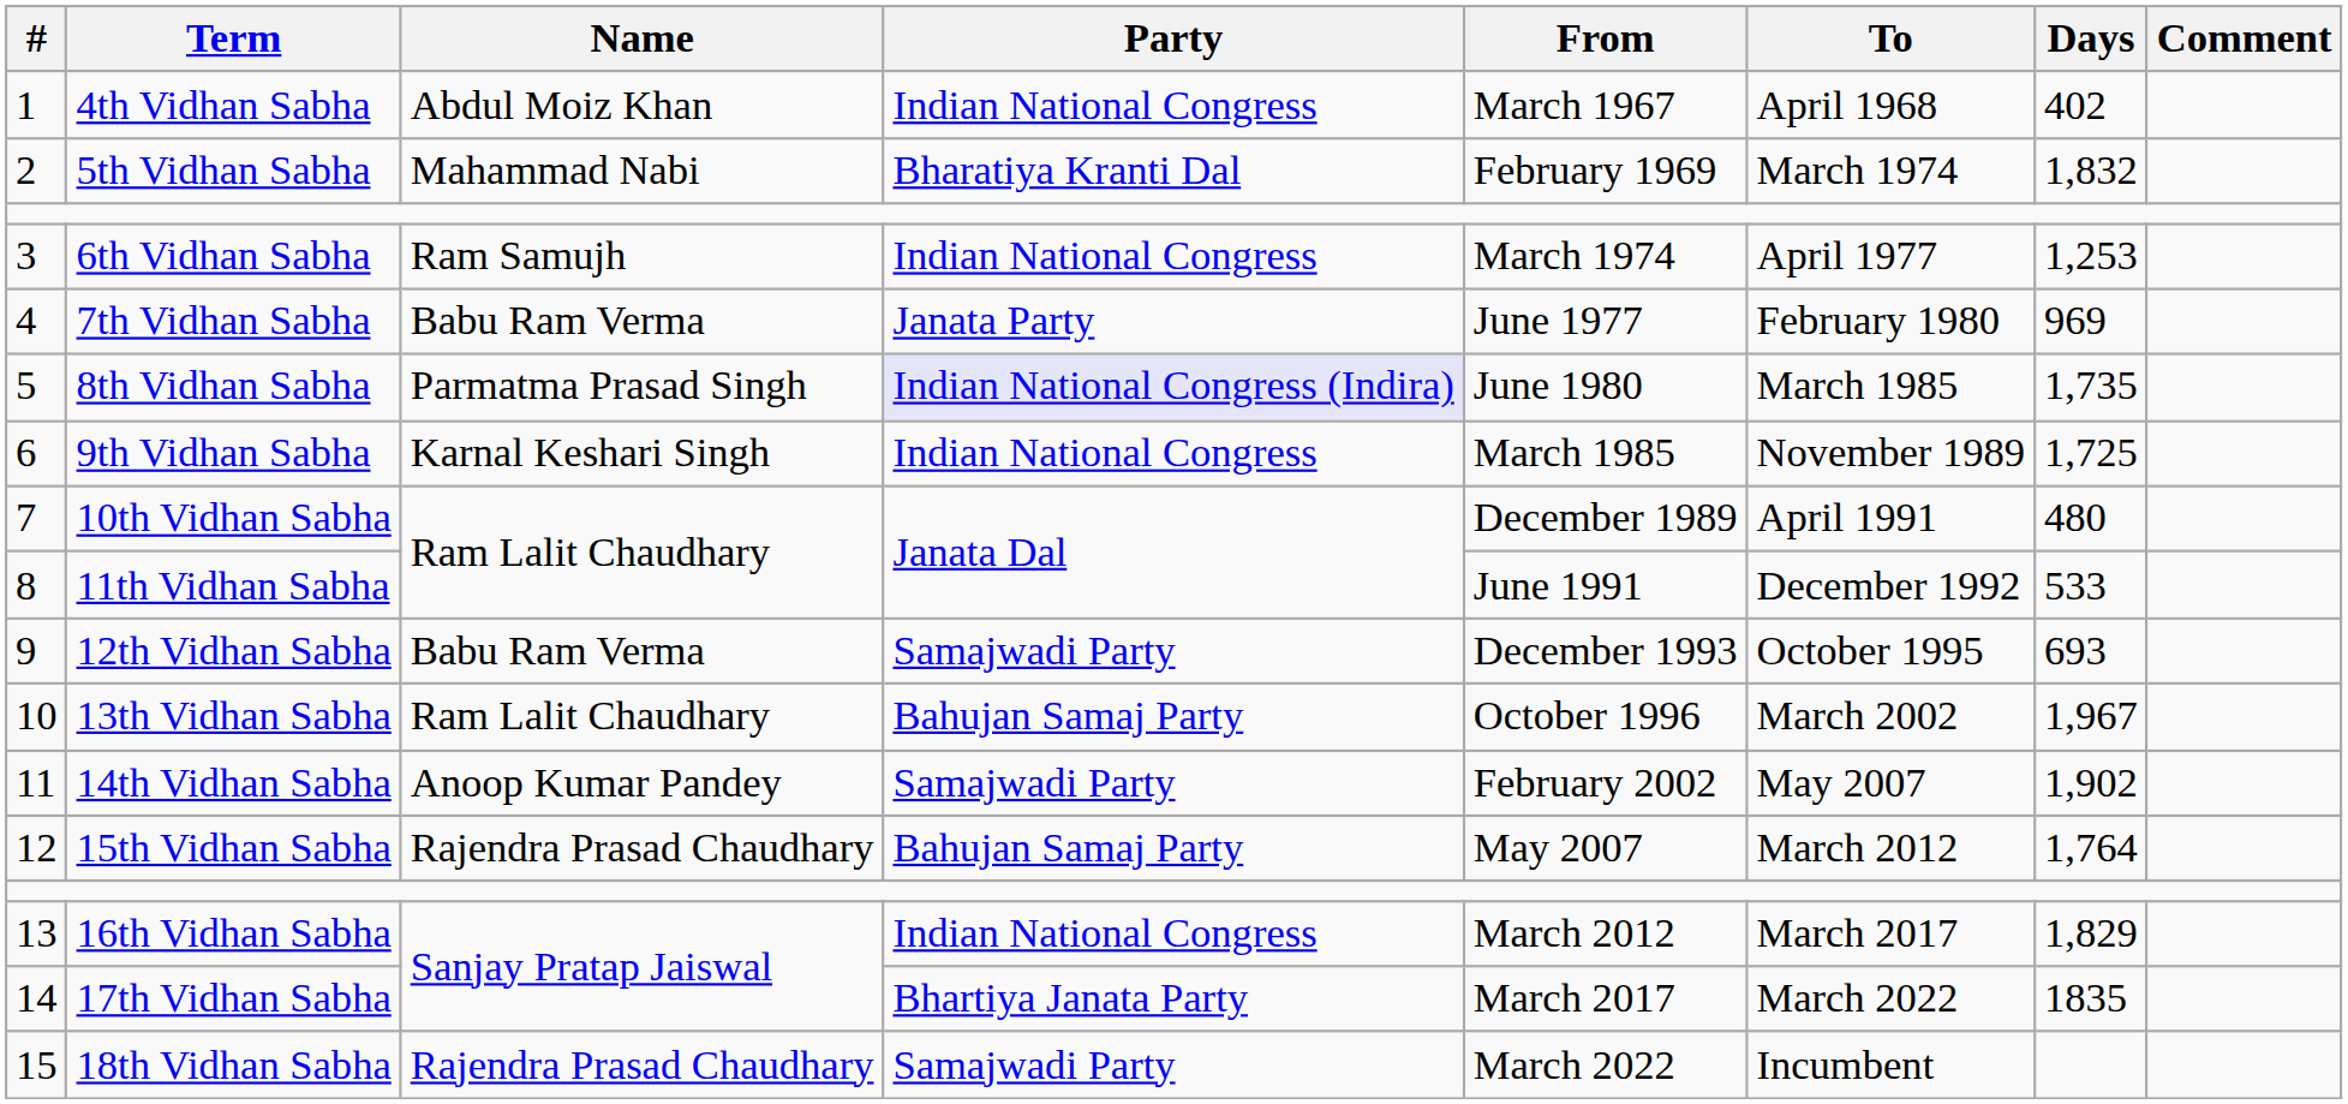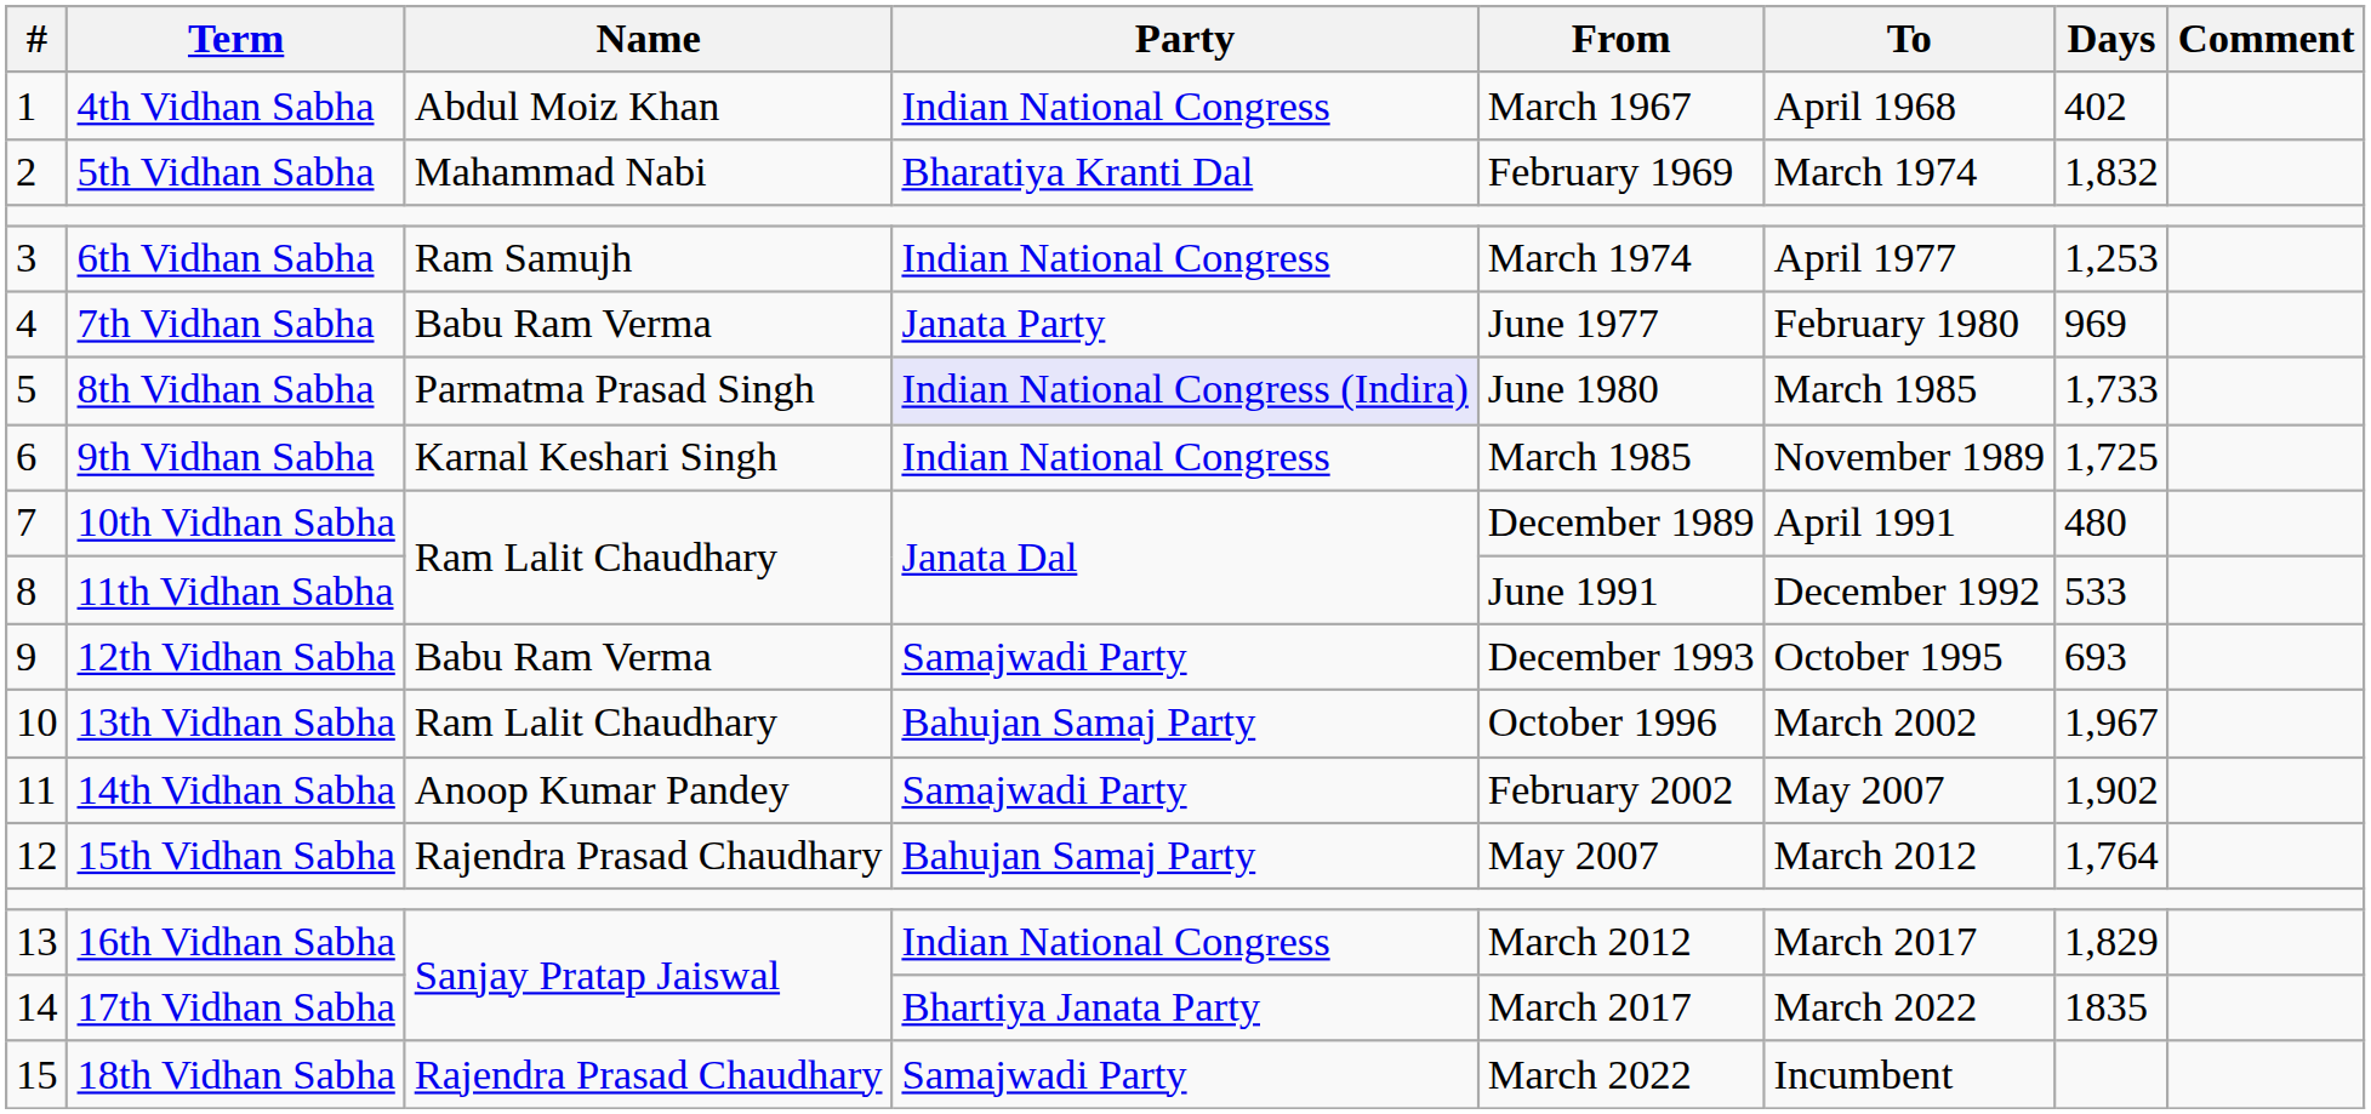 <table class="wikitable sortable">
 <tr>
 <th>#</th>
 <th><a href='#'>Term</a></th>
 <th>Name</th>
 <th>Party</th>
 <th>From</th>
 <th>To</th>
 <th>Days</th>
 <th>Comment</th>
 </tr>
 <tr>
 <td>1</td>
 <td><a href='#'>4th Vidhan Sabha</a></td>
 <td>Abdul Moiz Khan</td>
 <td><a href='#'>Indian National Congress</a></td>
 <td>March 1967</td>
 <td>April 1968</td>
 <td>402</td>
 <td></td>
 </tr>
 <tr>
 <td>2</td>
 <td><a href='#'>5th Vidhan Sabha</a></td>
 <td>Mahammad Nabi</td>
 <td><a href='#'>Bharatiya Kranti Dal</a></td>
 <td>February 1969</td>
 <td>March 1974</td>
 <td>1,832</td>
 <td></td>
 </tr>
 <tr>
 <td colspan=8 align=center></td>
 </tr>
 <tr>
 <td>3</td>
 <td><a href='#'>6th Vidhan Sabha</a></td>
 <td>Ram Samujh</td>
 <td><a href='#'>Indian National Congress</a></td>
 <td>March 1974</td>
 <td>April 1977</td>
 <td>1,253</td>
 <td></td>
 </tr>
 <tr>
 <td>4</td>
 <td><a href='#'>7th Vidhan Sabha</a></td>
 <td>Babu Ram Verma</td>
 <td><a href='#'>Janata Party</a></td>
 <td>June 1977</td>
 <td>February 1980</td>
 <td>969</td>
 <td></td>
 </tr>
 <tr>
 <td>5</td>
 <td><a href='#'>8th Vidhan Sabha</a></td>
 <td>Parmatma Prasad Singh</td>
 <td style="background: lavender;"><a href='#'>Indian National Congress (Indira)</a></td>
 <td>June 1980</td>
 <td>March 1985</td>
-<td>1,735</td>
+<td>1,733</td>
 <td></td>
 </tr>
 <tr>
 <td>6</td>
 <td><a href='#'>9th Vidhan Sabha</a></td>
 <td>Karnal Keshari Singh</td>
 <td><a href='#'>Indian National Congress</a></td>
 <td>March 1985</td>
 <td>November 1989</td>
 <td>1,725</td>
 <td></td>
 </tr>
 <tr>
 <td>7</td>
 <td><a href='#'>10th Vidhan Sabha</a></td>
 <td rowspan="2">Ram Lalit Chaudhary</td>
 <td rowspan="2"><a href='#'>Janata Dal</a></td>
 <td>December 1989</td>
 <td>April 1991</td>
 <td>480</td>
 <td></td>
 </tr>
 <tr>
 <td>8</td>
 <td><a href='#'>11th Vidhan Sabha</a></td>
 <td>June 1991</td>
 <td>December 1992</td>
 <td>533</td>
 <td></td>
 </tr>
 <tr>
 <td>9</td>
 <td><a href='#'>12th Vidhan Sabha</a></td>
 <td>Babu Ram Verma</td>
 <td><a href='#'>Samajwadi Party</a></td>
 <td>December 1993</td>
 <td>October 1995</td>
 <td>693</td>
 <td></td>
 </tr>
 <tr>
 <td>10</td>
 <td><a href='#'>13th Vidhan Sabha</a></td>
 <td>Ram Lalit Chaudhary</td>
 <td><a href='#'>Bahujan Samaj Party</a></td>
 <td>October 1996</td>
 <td>March 2002</td>
 <td>1,967</td>
 <td></td>
 </tr>
 <tr>
 <td>11</td>
 <td><a href='#'>14th Vidhan Sabha</a></td>
 <td>Anoop Kumar Pandey</td>
 <td><a href='#'>Samajwadi Party</a></td>
 <td>February 2002</td>
 <td>May 2007</td>
 <td>1,902</td>
 <td></td>
 </tr>
 <tr>
 <td>12</td>
 <td><a href='#'>15th Vidhan Sabha</a></td>
 <td>Rajendra Prasad Chaudhary</td>
 <td><a href='#'>Bahujan Samaj Party</a></td>
 <td>May 2007</td>
 <td>March 2012</td>
 <td>1,764</td>
 <td></td>
 </tr>
 <tr>
 <td colspan=8 align=center></td>
 </tr>
 <tr>
 <td>13</td>
 <td><a href='#'>16th Vidhan Sabha</a></td>
 <td rowspan="2"><a href='#'>Sanjay Pratap Jaiswal</a></td>
 <td><a href='#'>Indian National Congress</a></td>
 <td>March 2012</td>
 <td>March 2017</td>
 <td>1,829</td>
 <td></td>
 </tr>
 <tr>
 <td>14</td>
 <td><a href='#'>17th Vidhan Sabha</a></td>
 <td><a href='#'>Bhartiya Janata Party</a></td>
 <td>March 2017</td>
 <td>March 2022</td>
 <td>1835</td>
 <td></td>
 </tr>
 <tr>
 <td>15</td>
 <td><a href='#'>18th Vidhan Sabha</a></td>
 <td><a href='#'>Rajendra Prasad Chaudhary</a></td>
 <td><a href='#'>Samajwadi Party</a></td>
 <td>March 2022</td>
 <td>Incumbent</td>
 <td></td>
 <td></td>
 </tr>
 </table>
